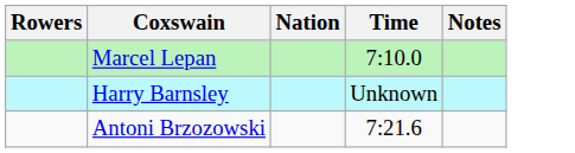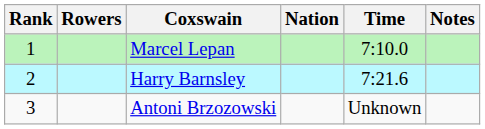 <table class="wikitable sortable" style="text-align:center">
 <tr>
+<th>Rank</th>
 <th>Rowers</th>
 <th>Coxswain</th>
 <th>Nation</th>
 <th>Time</th>
 <th>Notes</th>
 </tr>
 <tr bgcolor=bbf3bb>
+<td>1</td>
 <td align=left></td>
 <td align=left><a href='#'>Marcel Lepan</a></td>
 <td align=left></td>
 <td>7:10.0</td>
 <td></td>
 </tr>
 <tr bgcolor=bbf9ff>
+<td>2</td>
 <td align=left></td>
 <td align=left><a href='#'>Harry Barnsley</a></td>
+<td align=left></td>
+<td>7:21.6</td>
+<td></td>
+</tr>
+<tr>
+<td>3</td>
+<td align=left></td>
+<td align=left><a href='#'>Antoni Brzozowski</a></td>
 <td align=left></td>
 <td data-sort-value=8:00.0>Unknown</td>
 <td></td>
 </tr>
-<tr>
-<td align=left></td>
-<td align=left><a href='#'>Antoni Brzozowski</a></td>
-<td align=left></td>
-<td>7:21.6</td>
-<td></td>
-</tr>
 </table>
